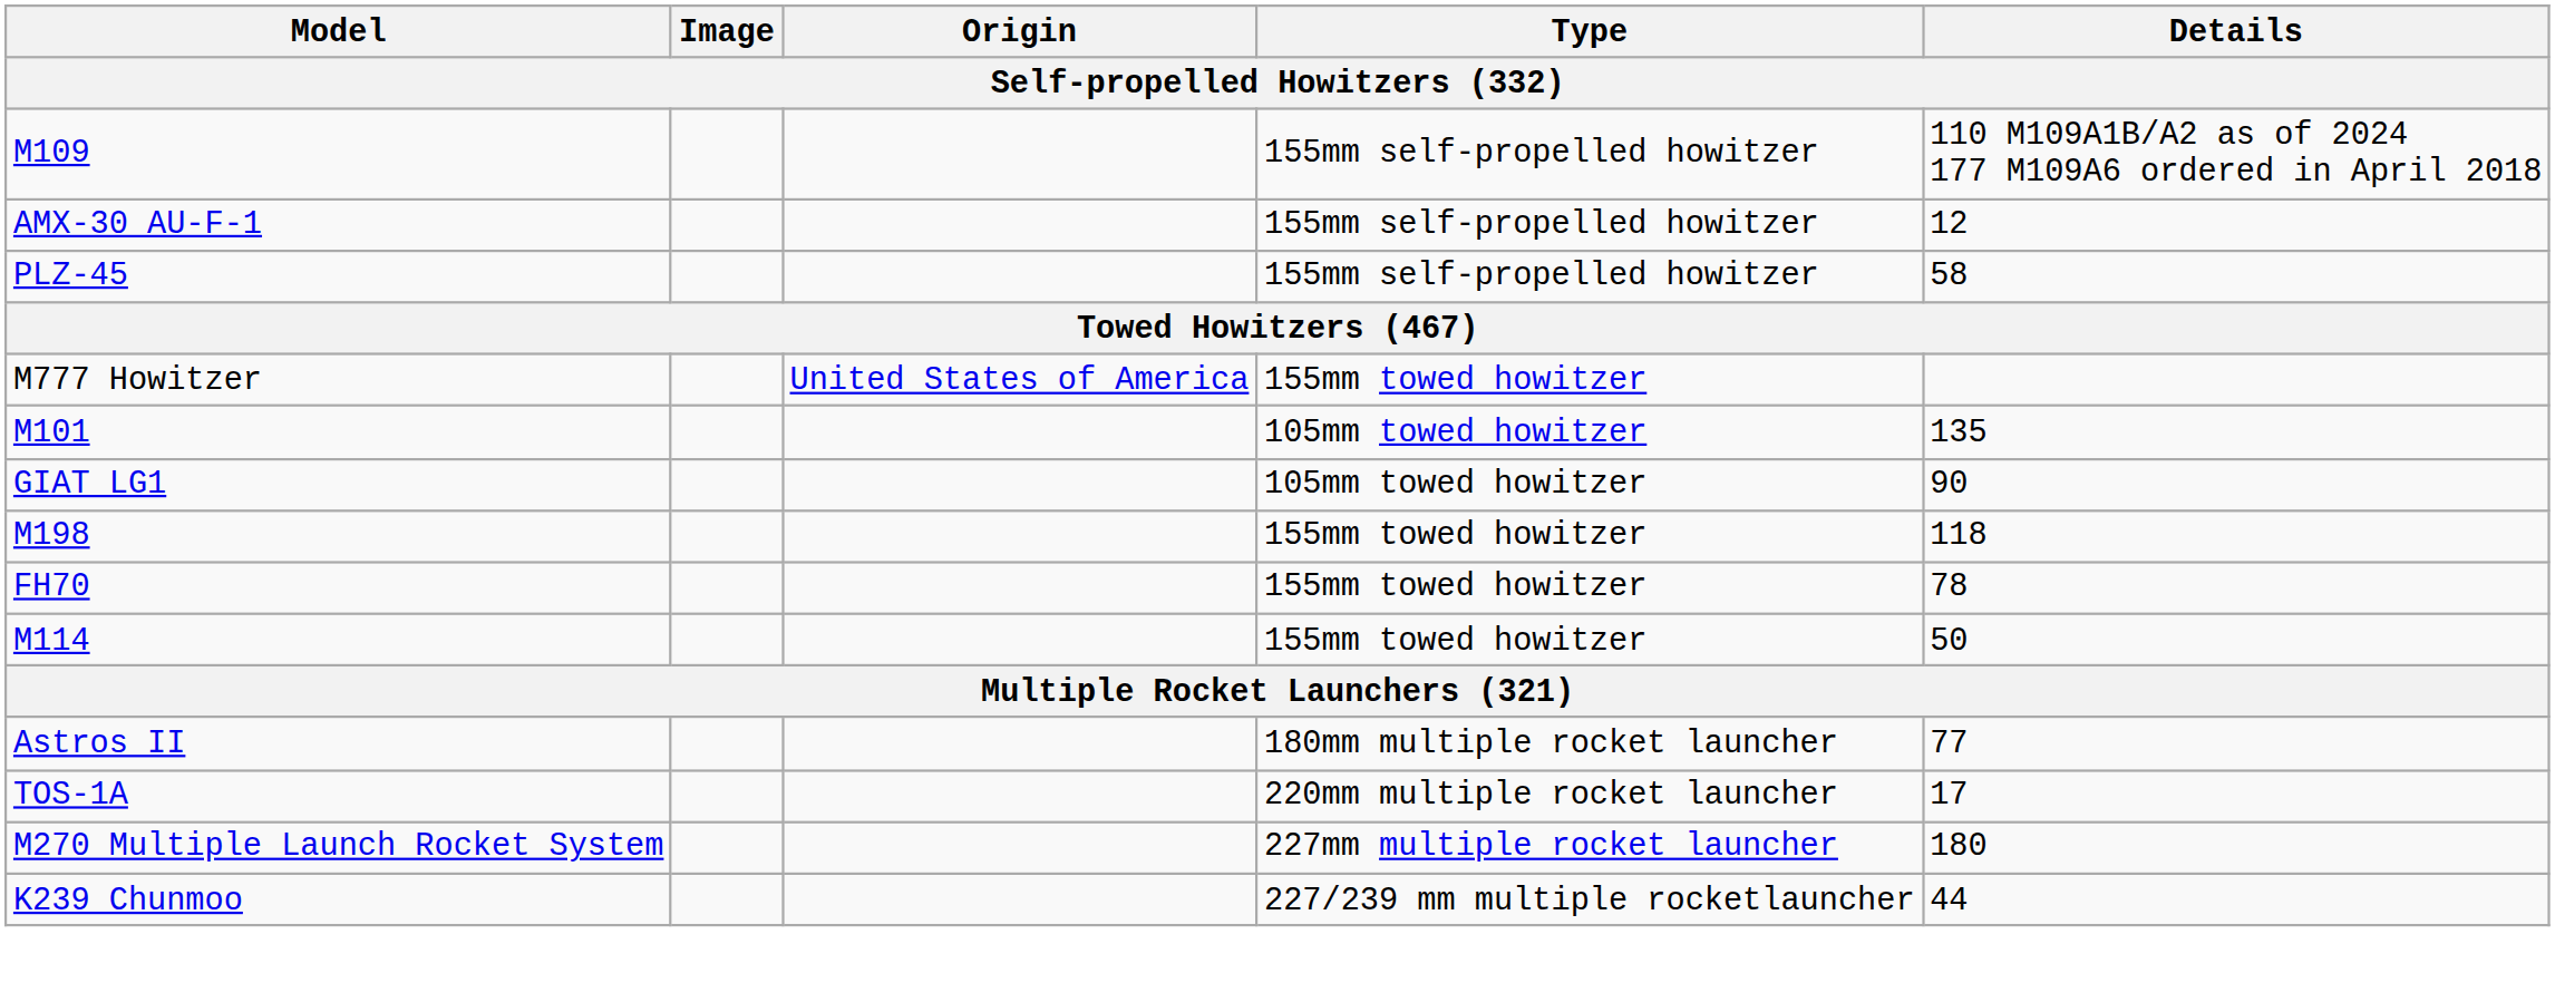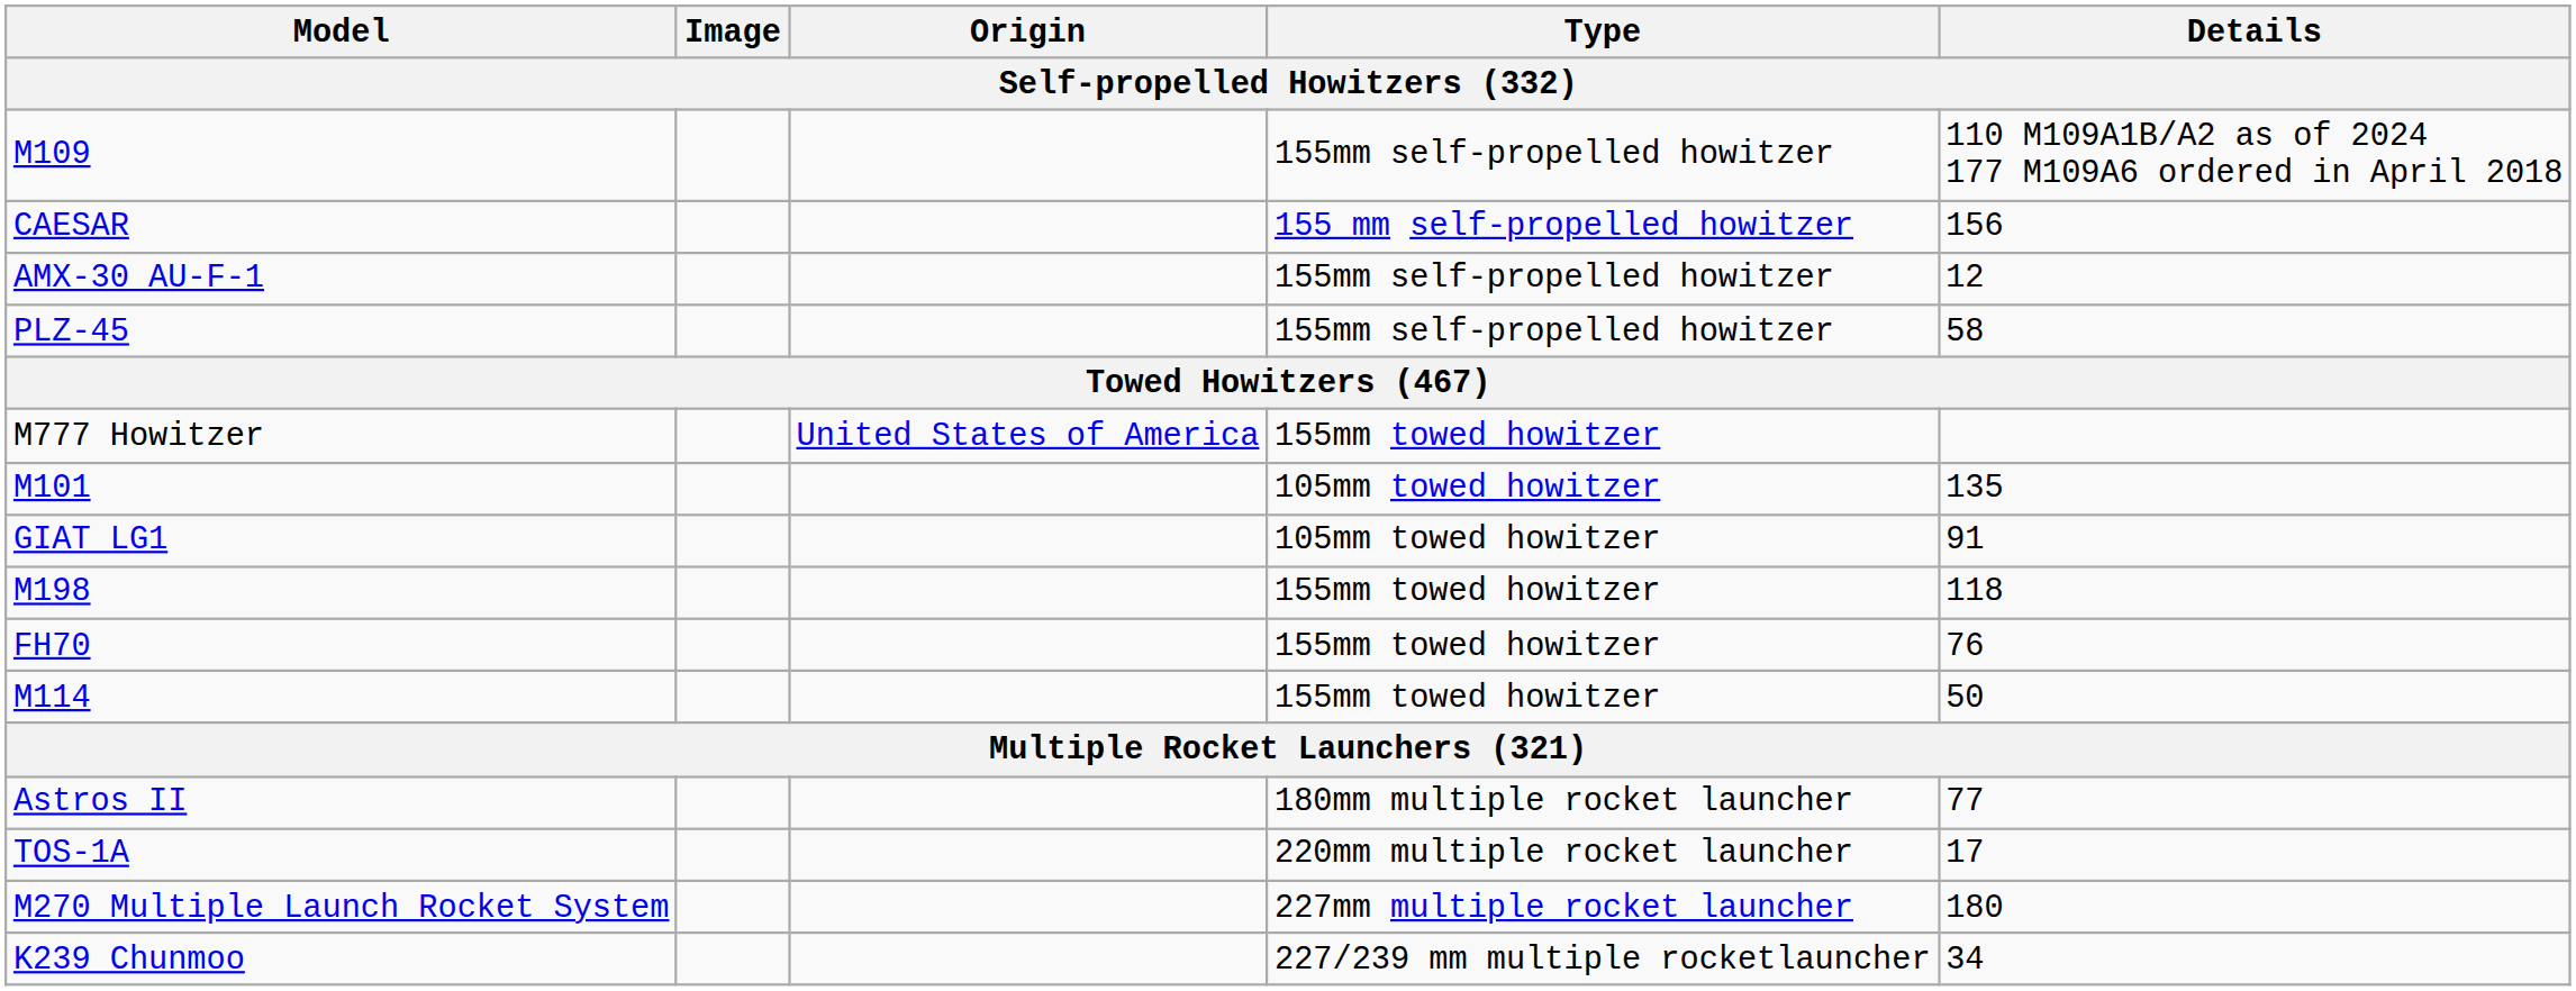 <table class="wikitable">
 <tr bgco>
 <th>Model</th>
 <th>Image</th>
 <th>Origin</th>
 <th>Type</th>
 <th>Details</th>
 </tr>
 <tr>
 <th colspan="5">Self-propelled Howitzers (332)</th>
 </tr>
 <tr>
 <td><a href='#'>M109</a></td>
 <td></td>
 <td></td>
 <td>155mm self-propelled howitzer</td>
 <td>110 M109A1B/A2 as of 2024<br>177 M109A6 ordered in April 2018<br></td>
+</tr>
+<tr>
+<td><a href='#'>CAESAR</a></td>
+<td></td>
+<td></td>
+<td><a href='#'>155 mm</a> <a href='#'>self-propelled howitzer</a></td>
+<td>156</td>
 </tr>
 <tr>
 <td><a href='#'>AMX-30 AU-F-1</a></td>
 <td></td>
 <td></td>
 <td>155mm self-propelled howitzer</td>
 <td>12</td>
 </tr>
 <tr>
 <td><a href='#'>PLZ-45</a></td>
 <td></td>
 <td></td>
 <td>155mm self-propelled howitzer</td>
 <td>58</td>
 </tr>
 <tr>
 <th colspan="5">Towed Howitzers (467)</th>
 </tr>
 <tr>
 <td>M777 Howitzer</td>
 <td></td>
 <td><a href='#'>United States of America</a></td>
 <td>155mm <a href='#'>towed howitzer</a></td>
 <td></td>
 </tr>
 <tr>
 <td><a href='#'>M101</a></td>
 <td></td>
 <td></td>
 <td>105mm <a href='#'>towed howitzer</a></td>
 <td>135</td>
 </tr>
 <tr>
 <td><a href='#'>GIAT LG1</a></td>
 <td></td>
 <td></td>
 <td>105mm towed howitzer</td>
-<td>90</td>
+<td>91</td>
 </tr>
 <tr>
 <td><a href='#'>M198</a></td>
 <td></td>
 <td></td>
 <td>155mm towed howitzer</td>
 <td>118</td>
 </tr>
 <tr>
 <td><a href='#'>FH70</a></td>
 <td></td>
 <td></td>
 <td>155mm towed howitzer</td>
-<td>78</td>
+<td>76</td>
 </tr>
 <tr>
 <td><a href='#'>M114</a></td>
 <td></td>
 <td></td>
 <td>155mm towed howitzer</td>
 <td>50</td>
 </tr>
 <tr>
 <th colspan="5">Multiple Rocket Launchers (321)</th>
 </tr>
 <tr>
 <td><a href='#'>Astros II</a></td>
 <td></td>
 <td></td>
 <td>180mm multiple rocket launcher</td>
 <td>77</td>
 </tr>
 <tr>
 <td><a href='#'>TOS-1A</a></td>
 <td></td>
 <td><br></td>
 <td>220mm multiple rocket launcher</td>
 <td>17</td>
 </tr>
 <tr>
 <td><a href='#'>M270 Multiple Launch Rocket System</a></td>
 <td></td>
 <td></td>
 <td>227mm <a href='#'>multiple rocket launcher</a></td>
 <td>180</td>
 </tr>
 <tr>
 <td><a href='#'>K239 Chunmoo</a></td>
 <td></td>
 <td> <br></td>
 <td>227/239 mm multiple rocketlauncher</td>
-<td>44</td>
+<td>34</td>
 </tr>
 </table>
